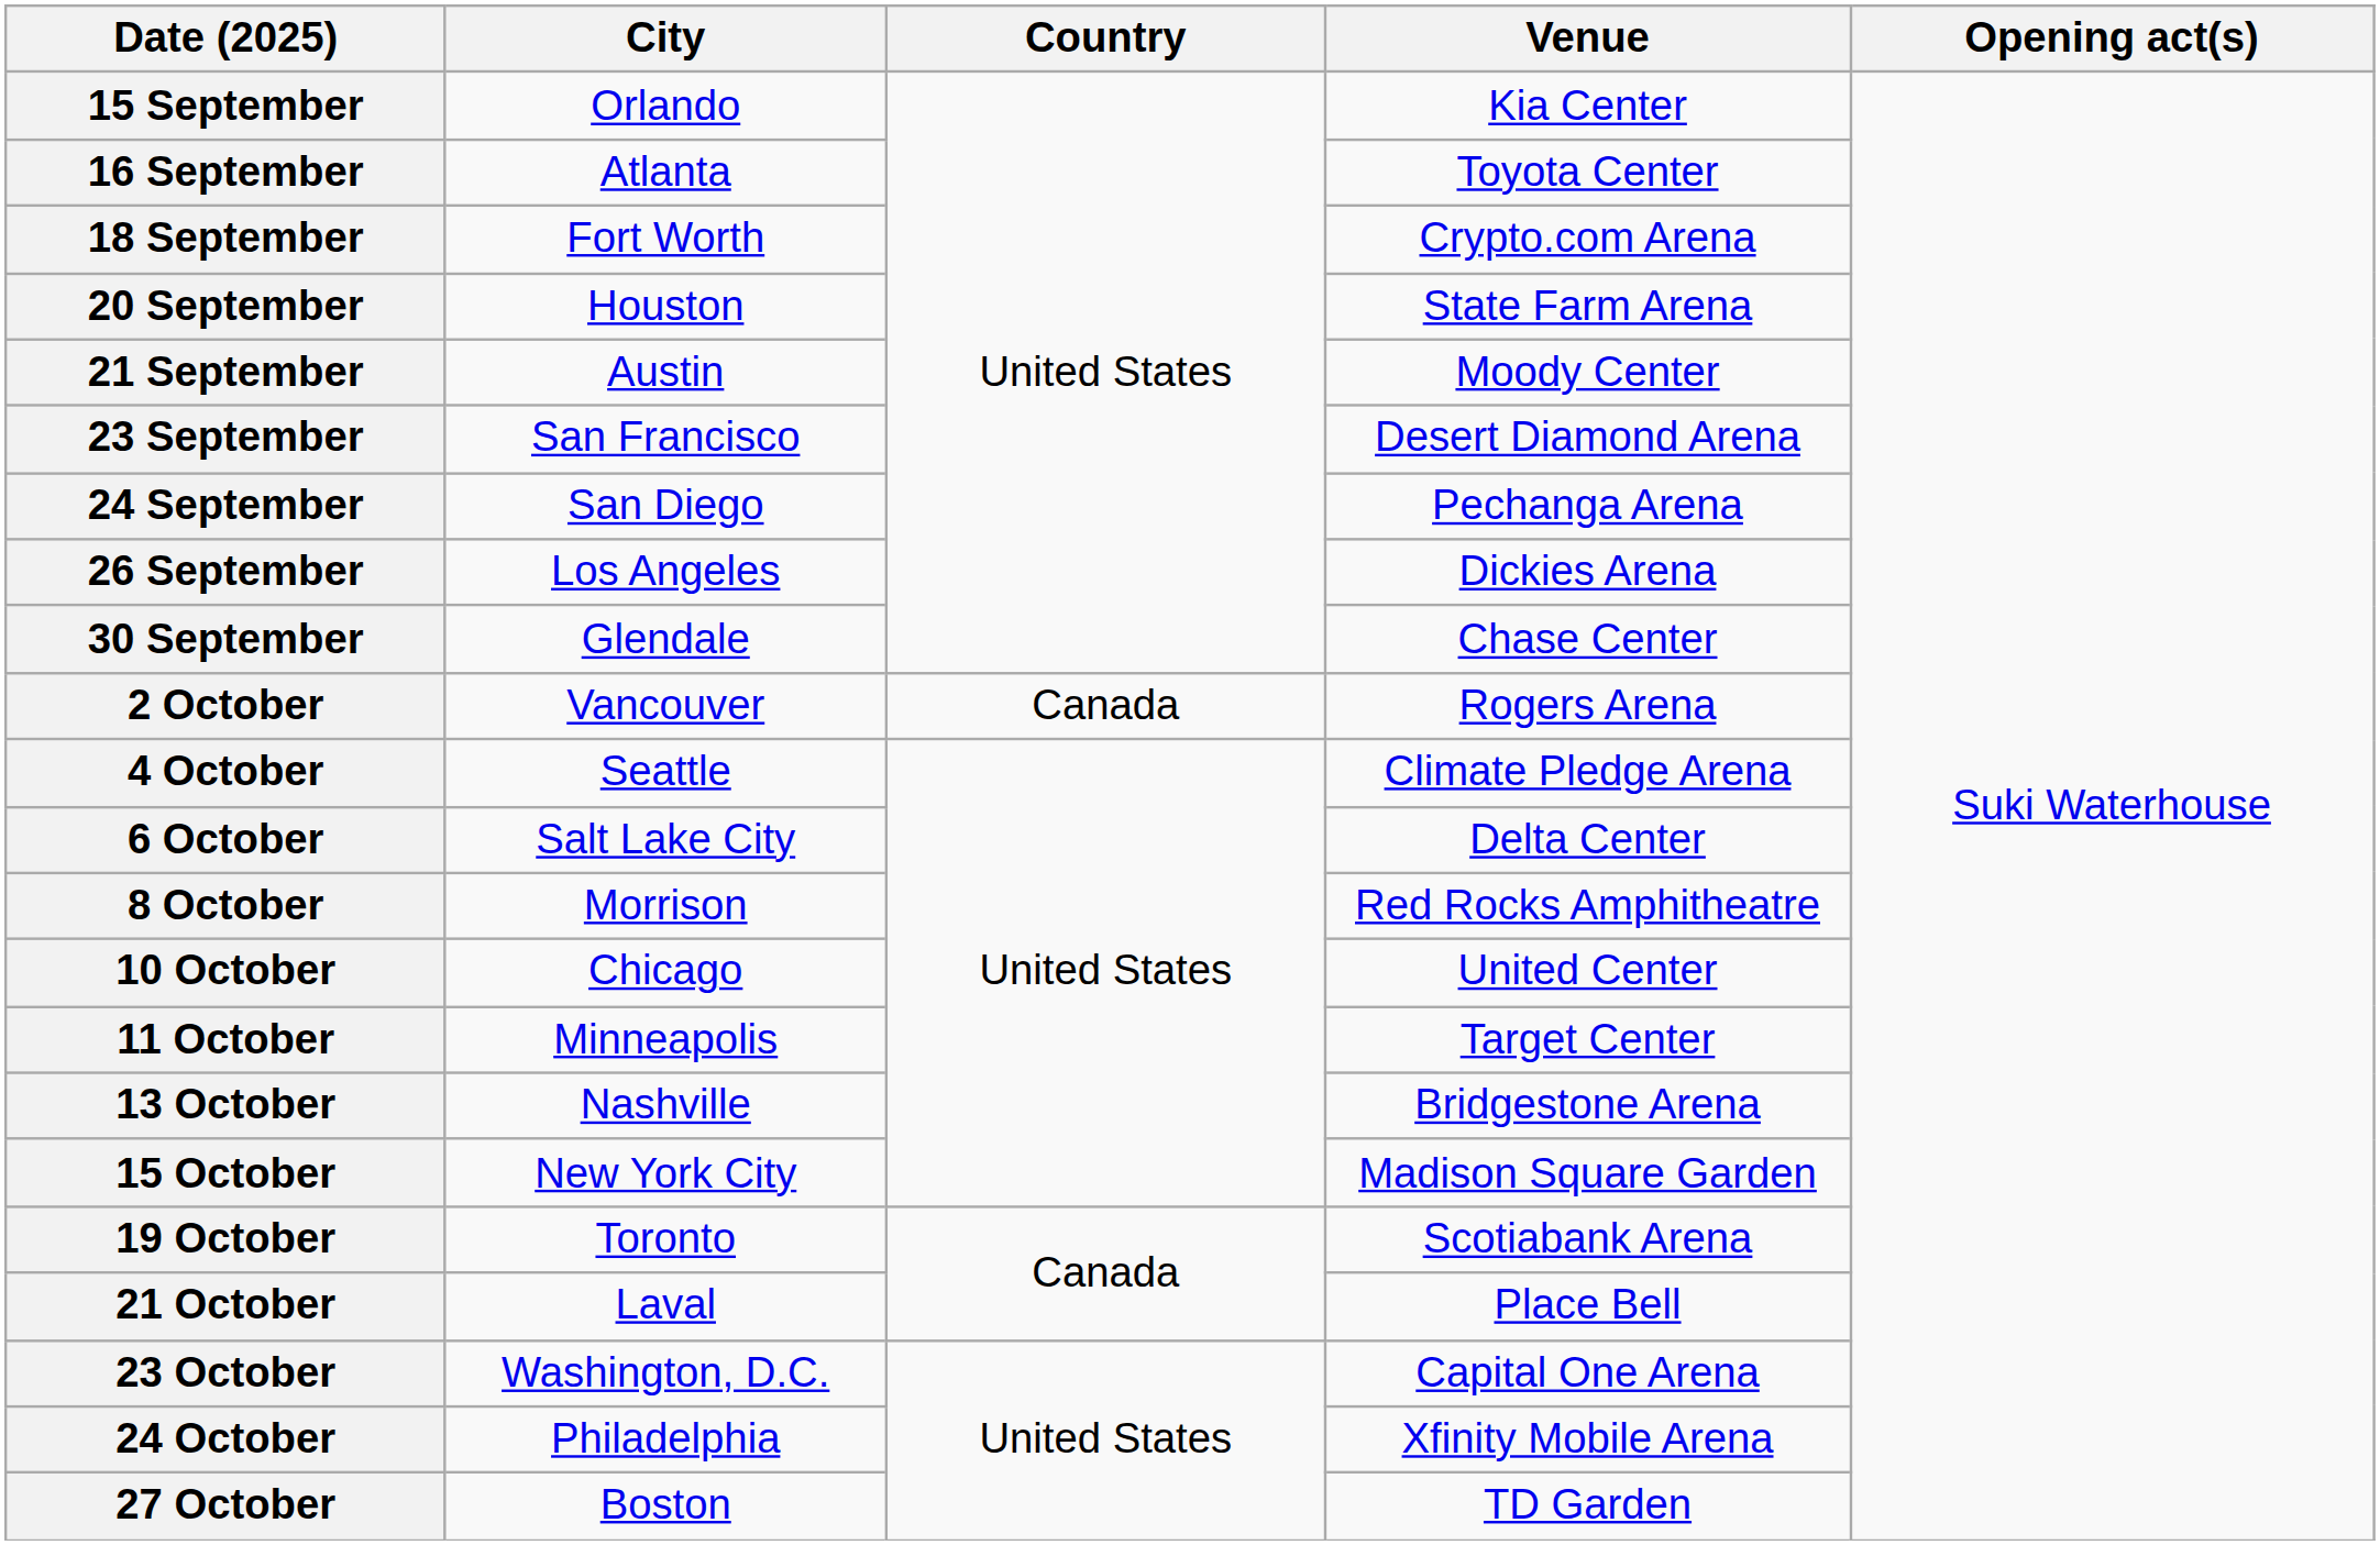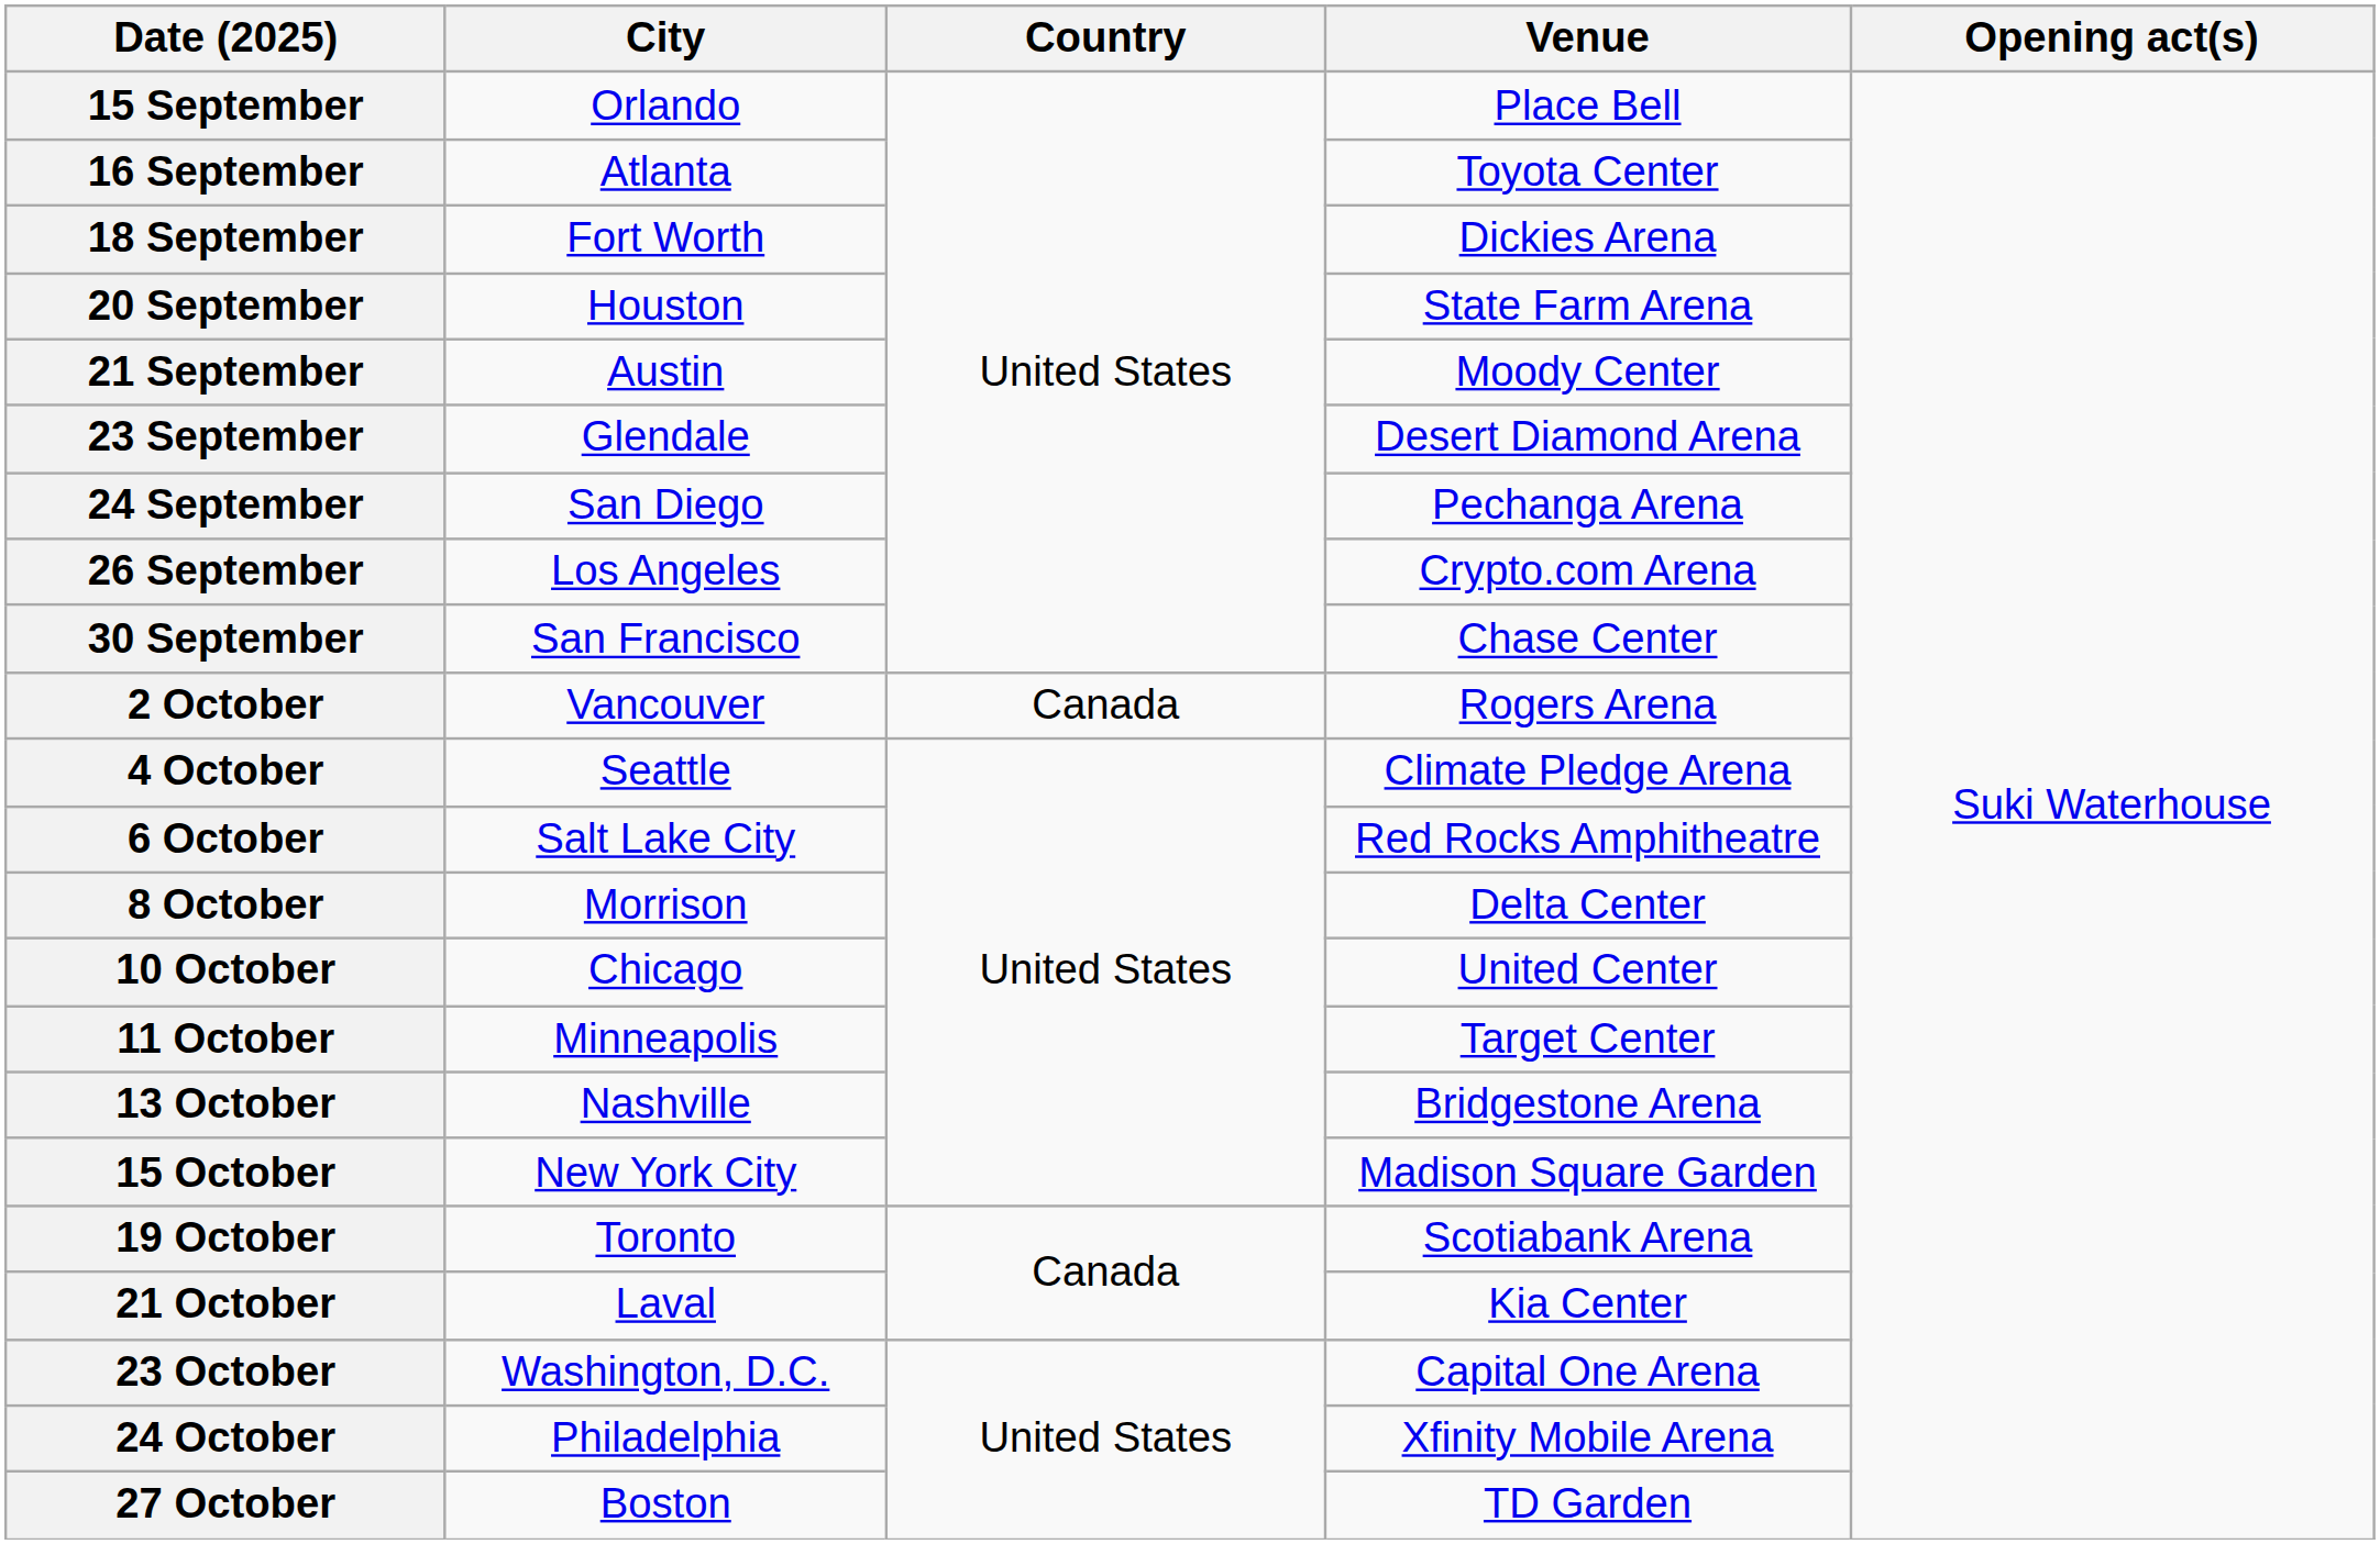 <table class="wikitable plainrowheaders" style="text-align:center;">
 <tr>
 <th scope="col" style="width:10em;">Date (2025)</th>
 <th scope="col" style="width:10em;">City</th>
 <th scope="col" style="width:10em;">Country</th>
 <th scope="col" style="width:12em;">Venue</th>
 <th scope="col" style="width:12em;">Opening act(s)</th>
 </tr>
 <tr>
 <th scope="row" style="text-align:center;">15 September</th>
 <td><a href='#'>Orlando</a></td>
 <td rowspan="9">United States</td>
-<td><a href='#'>Kia Center</a></td>
+<td><a href='#'>Place Bell</a></td>
 <td rowspan="22"><a href='#'>Suki Waterhouse</a></td>
 </tr>
 <tr>
 <th scope="row" style="text-align:center;">16 September</th>
 <td><a href='#'>Atlanta</a></td>
 <td><a href='#'>Toyota Center</a></td>
 </tr>
 <tr>
 <th scope="row" style="text-align:center;">18 September</th>
 <td><a href='#'>Fort Worth</a></td>
-<td><a href='#'>Crypto.com Arena</a></td>
+<td><a href='#'>Dickies Arena</a></td>
 </tr>
 <tr>
 <th scope="row" style="text-align:center;">20 September</th>
 <td><a href='#'>Houston</a></td>
 <td><a href='#'>State Farm Arena</a></td>
 </tr>
 <tr>
 <th scope="row" style="text-align:center;">21 September</th>
 <td><a href='#'>Austin</a></td>
 <td><a href='#'>Moody Center</a></td>
 </tr>
 <tr>
 <th scope="row" style="text-align:center;">23 September</th>
-<td><a href='#'>San Francisco</a></td>
+<td><a href='#'>Glendale</a></td>
 <td><a href='#'>Desert Diamond Arena</a></td>
 </tr>
 <tr>
 <th scope="row" style="text-align:center;">24 September</th>
 <td><a href='#'>San Diego</a></td>
 <td><a href='#'>Pechanga Arena</a></td>
 </tr>
 <tr>
 <th scope="row" style="text-align:center;">26 September</th>
 <td><a href='#'>Los Angeles</a></td>
-<td><a href='#'>Dickies Arena</a></td>
+<td><a href='#'>Crypto.com Arena</a></td>
 </tr>
 <tr>
 <th scope="row" style="text-align:center;">30 September</th>
-<td><a href='#'>Glendale</a></td>
+<td><a href='#'>San Francisco</a></td>
 <td><a href='#'>Chase Center</a></td>
 </tr>
 <tr>
 <th scope="row" style="text-align:center;">2 October</th>
 <td><a href='#'>Vancouver</a></td>
 <td>Canada</td>
 <td><a href='#'>Rogers Arena</a></td>
 </tr>
 <tr>
 <th scope="row" style="text-align:center;">4 October</th>
 <td><a href='#'>Seattle</a></td>
 <td rowspan="7">United States</td>
 <td><a href='#'>Climate Pledge Arena</a></td>
 </tr>
 <tr>
 <th scope="row" style="text-align:center;">6 October</th>
 <td><a href='#'>Salt Lake City</a></td>
-<td><a href='#'>Delta Center</a></td>
+<td><a href='#'>Red Rocks Amphitheatre</a></td>
 </tr>
 <tr>
 <th scope="row" style="text-align:center;">8 October</th>
 <td><a href='#'>Morrison</a></td>
-<td><a href='#'>Red Rocks Amphitheatre</a></td>
+<td><a href='#'>Delta Center</a></td>
 </tr>
 <tr>
 <th scope="row" style="text-align:center;">10 October</th>
 <td><a href='#'>Chicago</a></td>
 <td><a href='#'>United Center</a></td>
 </tr>
 <tr>
 <th scope="row" style="text-align:center;">11 October</th>
 <td><a href='#'>Minneapolis</a></td>
 <td><a href='#'>Target Center</a></td>
 </tr>
 <tr>
 <th scope="row" style="text-align:center;">13 October</th>
 <td><a href='#'>Nashville</a></td>
 <td><a href='#'>Bridgestone Arena</a></td>
 </tr>
 <tr>
 <th scope="row" style="text-align:center;">15 October</th>
 <td><a href='#'>New York City</a></td>
 <td><a href='#'>Madison Square Garden</a></td>
 </tr>
 <tr>
 <th scope="row" style="text-align:center;">19 October</th>
 <td><a href='#'>Toronto</a></td>
 <td rowspan="2">Canada</td>
 <td><a href='#'>Scotiabank Arena</a></td>
 </tr>
 <tr>
 <th scope="row" style="text-align:center;">21 October</th>
 <td><a href='#'>Laval</a></td>
-<td><a href='#'>Place Bell</a></td>
+<td><a href='#'>Kia Center</a></td>
 </tr>
 <tr>
 <th scope="row" style="text-align:center;">23 October</th>
 <td><a href='#'>Washington, D.C.</a></td>
 <td rowspan="3">United States</td>
 <td><a href='#'>Capital One Arena</a></td>
 </tr>
 <tr>
 <th scope="row" style="text-align:center;">24 October</th>
 <td><a href='#'>Philadelphia</a></td>
 <td><a href='#'>Xfinity Mobile Arena</a></td>
 </tr>
 <tr>
 <th scope="row" style="text-align:center;">27 October</th>
 <td><a href='#'>Boston</a></td>
 <td><a href='#'>TD Garden</a></td>
 </tr>
 </table>
